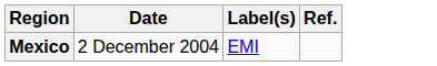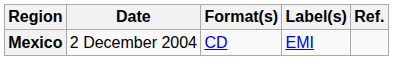 <table class="wikitable plainrowheaders">
 <tr>
 <th scope="col">Region</th>
 <th scope="col">Date</th>
+<th scope="col">Format(s)</th>
 <th scope="col">Label(s)</th>
 <th scope="col">Ref.</th>
 </tr>
 <tr>
 <th scope="row">Mexico</th>
 <td>2 December 2004</td>
+<td><a href='#'>CD</a></td>
 <td><a href='#'>EMI</a></td>
 <td></td>
 </tr>
 </table>
